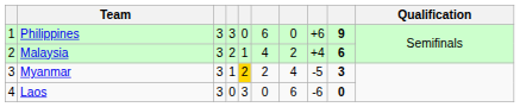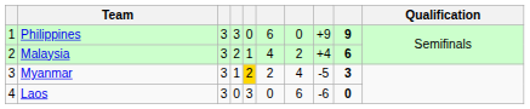 <table class="wikitable" style="text-align: center;">
 <tr>
 <th></th>
 <th width="250">Team</th>
 <th></th>
 <th></th>
 <th></th>
 <th width="30"></th>
 <th width="30"></th>
 <th></th>
 <th width="30"></th>
 <th width="200">Qualification</th>
 </tr>
 <tr style="background-color:#cfc">
 <td>1</td>
 <td align="left"> <a href='#'>Philippines</a></td>
 <td>3</td>
 <td>3</td>
 <td>0</td>
 <td>6</td>
 <td>0</td>
-<td>+6</td>
+<td>+9</td>
 <td><strong>9</strong></td>
 <td rowspan="2">Semifinals</td>
 </tr>
 <tr style="background-color:#cfc">
 <td>2</td>
 <td align="left"> <a href='#'>Malaysia</a></td>
 <td>3</td>
 <td>2</td>
 <td>1</td>
 <td>4</td>
 <td>2</td>
 <td>+4</td>
 <td><strong>6</strong></td>
 </tr>
 <tr>
 <td>3</td>
 <td align="left"> <a href='#'>Myanmar</a></td>
 <td>3</td>
 <td>1</td>
 <td style="background: gold;">2</td>
 <td>2</td>
 <td>4</td>
 <td>-5</td>
 <td><strong>3</strong></td>
 <td rowspan="2"></td>
 </tr>
 <tr>
 <td>4</td>
 <td align="left"> <a href='#'>Laos</a></td>
 <td>3</td>
 <td>0</td>
 <td>3</td>
 <td>0</td>
 <td>6</td>
 <td>-6</td>
 <td><strong>0</strong></td>
 </tr>
 </table>
